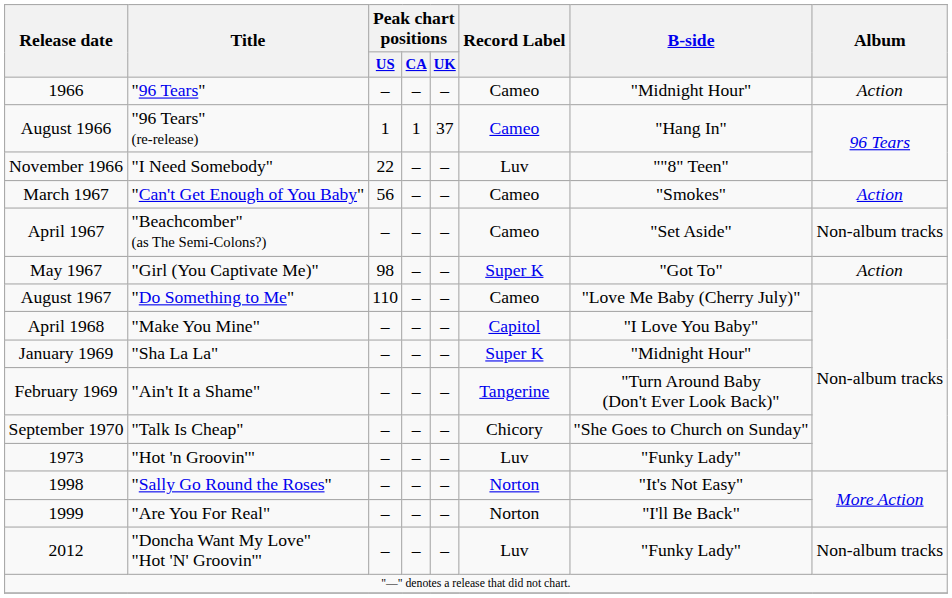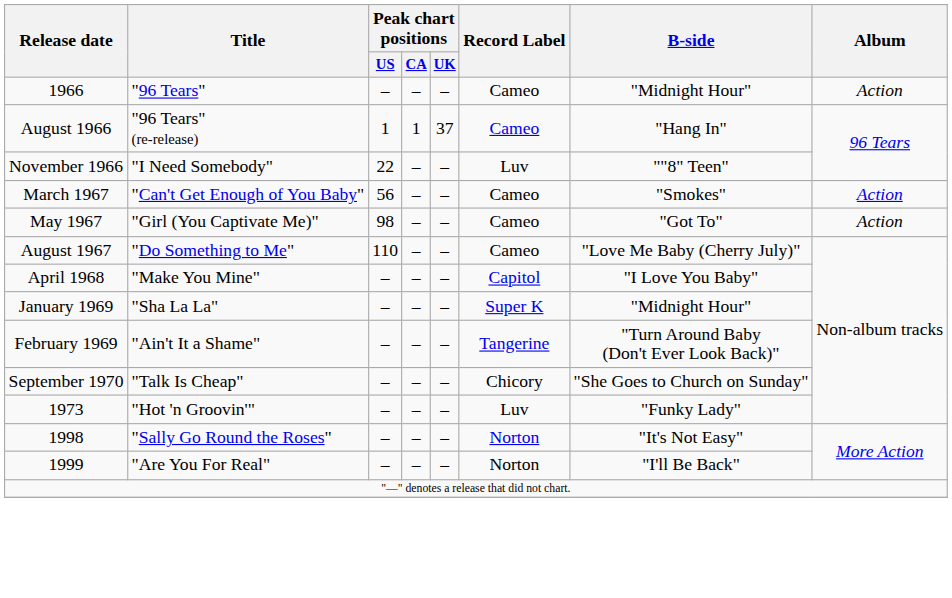 <table class="wikitable" style=text-align:center;>
 <tr>
 <th rowspan="2">Release date</th>
 <th rowspan="2">Title</th>
 <th colspan="3">Peak chart<br>positions</th>
 <th rowspan="2">Record Label</th>
 <th rowspan="2"><a href='#'>B-side</a></th>
 <th rowspan="2">Album</th>
 </tr>
 <tr style="font-size:smaller;">
 <th align=centre><a href='#'>US</a></th>
 <th align=centre><a href='#'>CA</a></th>
 <th align=centre><a href='#'>UK</a></th>
 </tr>
 <tr>
 <td>1966</td>
 <td align=left>"<a href='#'>96 Tears</a>"</td>
 <td>–</td>
 <td>–</td>
 <td>–</td>
 <td>Cameo </td>
 <td>"Midnight Hour"</td>
 <td><em>Action</em></td>
 </tr>
 <tr>
 <td>August 1966</td>
 <td align=left>"96 Tears"<br><small>(re-release)</small></td>
 <td>1</td>
 <td>1</td>
 <td>37</td>
 <td><a href='#'>Cameo</a> </td>
 <td>"Hang In"</td>
 <td rowspan="2"><em><a href='#'>96 Tears</a></em></td>
 </tr>
 <tr>
 <td>November 1966</td>
 <td align=left>"I Need Somebody"</td>
 <td>22</td>
 <td>–</td>
 <td>–</td>
 <td>Luv </td>
 <td>""8" Teen"</td>
 </tr>
 <tr>
 <td>March 1967</td>
 <td align=left>"<a href='#'>Can't Get Enough of You Baby</a>"</td>
 <td>56</td>
 <td>–</td>
 <td>–</td>
 <td>Cameo </td>
 <td>"Smokes"</td>
 <td><em><a href='#'>Action</a></em></td>
 </tr>
 <tr>
-<td>April 1967</td>
-<td align=left>"Beachcomber"<br><small>(as The Semi-Colons?)</small></td>
-<td>–</td>
-<td>–</td>
-<td>–</td>
-<td>Cameo </td>
-<td>"Set Aside"</td>
-<td>Non-album tracks</td>
-</tr>
-<tr>
 <td>May 1967</td>
 <td align=left>"Girl (You Captivate Me)"</td>
 <td>98</td>
 <td>–</td>
 <td>–</td>
-<td><a href='#'>Super K</a> </td>
+<td>Cameo </td>
 <td>"Got To"</td>
 <td><em>Action</em></td>
 </tr>
 <tr>
 <td>August 1967</td>
 <td align=left>"<a href='#'>Do Something to Me</a>"</td>
 <td>110</td>
 <td>–</td>
 <td>–</td>
 <td>Cameo </td>
 <td>"Love Me Baby (Cherry July)"</td>
 <td rowspan= "6">Non-album tracks</td>
 </tr>
 <tr>
 <td>April 1968</td>
 <td align=left>"Make You Mine"</td>
 <td>–</td>
 <td>–</td>
 <td>–</td>
 <td><a href='#'>Capitol</a> </td>
 <td>"I Love You Baby"</td>
 </tr>
 <tr>
 <td>January 1969</td>
 <td align=left>"Sha La La"</td>
 <td>–</td>
 <td>–</td>
 <td>–</td>
 <td><a href='#'>Super K</a> </td>
 <td>"Midnight Hour"</td>
 </tr>
 <tr>
 <td>February 1969</td>
 <td align=left>"Ain't It a Shame"</td>
 <td>–</td>
 <td>–</td>
 <td>–</td>
 <td><a href='#'>Tangerine</a> </td>
 <td>"Turn Around Baby<br>(Don't Ever Look Back)"</td>
 </tr>
 <tr>
 <td>September 1970</td>
 <td align=left>"Talk Is Cheap"</td>
 <td>–</td>
 <td>–</td>
 <td>–</td>
 <td>Chicory </td>
 <td>"She Goes to Church on Sunday"</td>
 </tr>
 <tr>
 <td>1973</td>
 <td align=left>"Hot 'n Groovin'"</td>
 <td>–</td>
 <td>–</td>
 <td>–</td>
 <td>Luv </td>
 <td>"Funky Lady"</td>
 </tr>
 <tr>
 <td>1998</td>
 <td align=left>"<a href='#'>Sally Go Round the Roses</a>"</td>
 <td>–</td>
 <td>–</td>
 <td>–</td>
 <td><a href='#'>Norton</a> </td>
 <td>"It's Not Easy"</td>
 <td rowspan="2"><em><a href='#'>More Action</a></em></td>
 </tr>
 <tr>
 <td>1999</td>
 <td align=left>"Are You For Real"</td>
 <td>–</td>
 <td>–</td>
 <td>–</td>
 <td>Norton </td>
 <td>"I'll Be Back"</td>
 </tr>
 <tr>
-<td>2012</td>
-<td align=left>"Doncha Want My Love"<br>"Hot 'N' Groovin'"</td>
-<td>–</td>
-<td>–</td>
-<td>–</td>
-<td>Luv </td>
-<td>"Funky Lady"</td>
-<td>Non-album tracks</td>
-</tr>
-<tr>
 <td align="center" colspan="8" style="font-size: 8pt">"—" denotes a release that did not chart.</td>
 </tr>
 <tr>
 </tr>
 </table>
